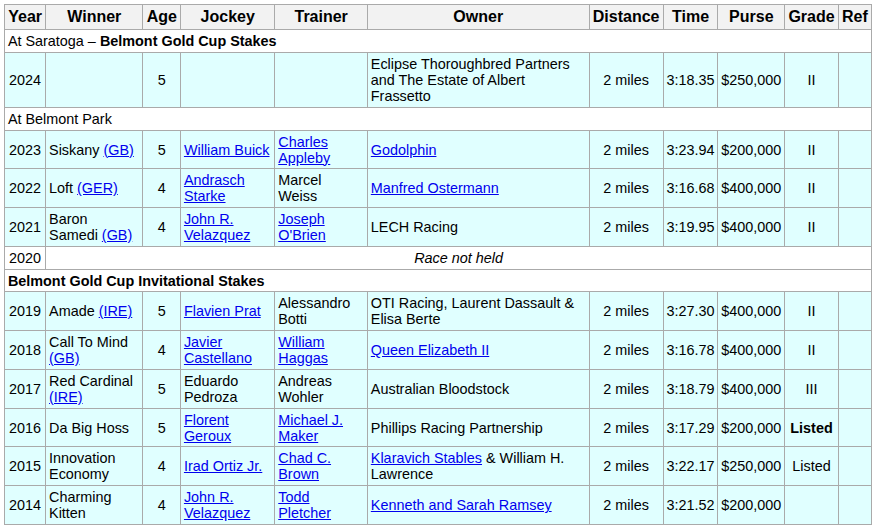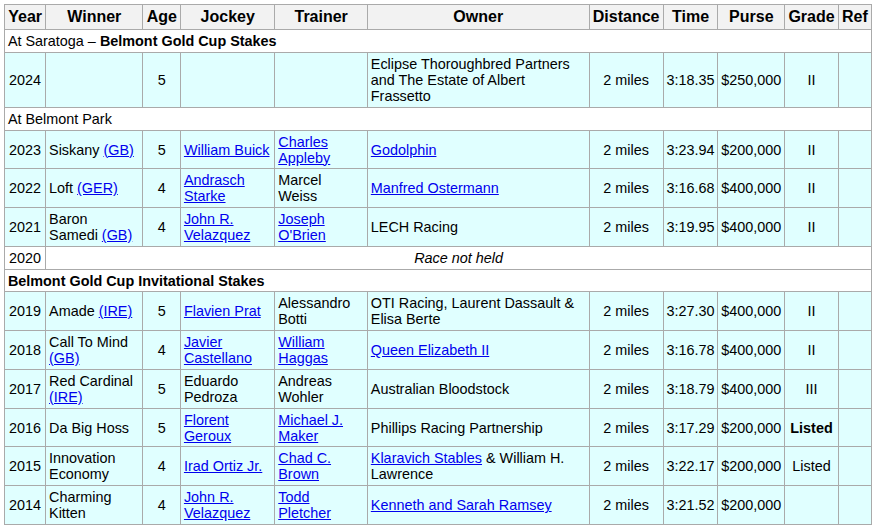 <table class="wikitable sortable">
 <tr>
 <th>Year</th>
 <th>Winner</th>
 <th>Age</th>
 <th>Jockey</th>
 <th>Trainer</th>
 <th>Owner</th>
 <th>Distance</th>
 <th>Time</th>
 <th>Purse</th>
 <th>Grade</th>
 <th>Ref</th>
 </tr>
 <tr style="font-size:90%; background-color:white">
 <td align="left" colspan=11>At Saratoga – <strong>Belmont Gold Cup Stakes</strong></td>
 </tr>
 <tr style="font-size:90%; background-color:lightcyan">
 <td align=center>2024</td>
 <td></td>
 <td align=center>5</td>
 <td></td>
 <td></td>
 <td>Eclipse Thoroughbred Partners and The Estate of Albert Frassetto</td>
 <td align=center>2 miles</td>
 <td align=center>3:18.35</td>
 <td align=center>$250,000</td>
 <td align=center>II</td>
 <td></td>
 </tr>
 <tr style="font-size:90%; background-color:white">
 <td align="left" colspan=11>At Belmont Park</td>
 </tr>
 <tr style="font-size:90%; background-color:lightcyan">
 <td align=center>2023</td>
 <td>Siskany <a href='#'>(GB)</a></td>
 <td align=center>5</td>
 <td><a href='#'>William Buick</a></td>
 <td><a href='#'>Charles Appleby</a></td>
 <td><a href='#'>Godolphin</a></td>
 <td align=center>2 miles</td>
 <td align=center>3:23.94</td>
 <td align=center>$200,000</td>
 <td align=center>II</td>
 <td></td>
 </tr>
 <tr style="font-size:90%; background-color:lightcyan">
 <td align=center>2022</td>
 <td>Loft <a href='#'>(GER)</a></td>
 <td align=center>4</td>
 <td><a href='#'>Andrasch Starke</a></td>
 <td>Marcel Weiss</td>
 <td><a href='#'>Manfred Ostermann</a></td>
 <td align=center>2 miles</td>
 <td align=center>3:16.68</td>
 <td align=center>$400,000</td>
 <td align=center>II</td>
 <td></td>
 </tr>
 <tr style="font-size:90%; background-color:lightcyan">
 <td align=center>2021</td>
 <td>Baron Samedi <a href='#'>(GB)</a></td>
 <td align=center>4</td>
 <td><a href='#'>John R. Velazquez</a></td>
 <td><a href='#'>Joseph O'Brien</a></td>
 <td>LECH Racing</td>
 <td align=center>2 miles</td>
 <td align=center>3:19.95</td>
 <td align=center>$400,000</td>
 <td align=center>II</td>
 <td></td>
 </tr>
 <tr style="font-size:90%; background-color:white">
 <td align="center">2020</td>
 <td align="center" colspan=10><em>Race not held</em></td>
 </tr>
 <tr style="font-size:90%; background-color:white">
 <td align="left" colspan=11><strong>Belmont Gold Cup Invitational Stakes</strong></td>
 </tr>
 <tr style="font-size:90%; background-color:lightcyan">
 <td align=center>2019</td>
 <td>Amade <a href='#'>(IRE)</a></td>
 <td align=center>5</td>
 <td><a href='#'>Flavien Prat</a></td>
 <td>Alessandro Botti</td>
 <td>OTI Racing, Laurent Dassault & Elisa Berte</td>
 <td align=center>2 miles</td>
 <td align=center>3:27.30</td>
 <td align=center>$400,000</td>
 <td align=center>II</td>
 <td></td>
 </tr>
 <tr style="font-size:90%; background-color:lightcyan">
 <td align=center>2018</td>
 <td>Call To Mind <a href='#'>(GB)</a></td>
 <td align=center>4</td>
 <td><a href='#'>Javier Castellano</a></td>
 <td><a href='#'>William Haggas</a></td>
 <td><a href='#'>Queen Elizabeth II</a></td>
 <td align=center>2 miles</td>
 <td align=center>3:16.78</td>
 <td align=center>$400,000</td>
 <td align=center>II</td>
 <td></td>
 </tr>
 <tr style="font-size:90%; background-color:lightcyan">
 <td align=center>2017</td>
 <td>Red Cardinal <a href='#'>(IRE)</a></td>
 <td align=center>5</td>
 <td>Eduardo Pedroza</td>
 <td>Andreas Wohler</td>
 <td>Australian Bloodstock</td>
 <td align=center>2 miles</td>
 <td align=center>3:18.79</td>
 <td align=center>$400,000</td>
 <td align=center>III</td>
 <td></td>
 </tr>
 <tr style="font-size:90%; background-color:lightcyan">
 <td align=center>2016</td>
 <td>Da Big Hoss</td>
 <td align=center>5</td>
 <td><a href='#'>Florent Geroux</a></td>
 <td><a href='#'>Michael J. Maker</a></td>
 <td>Phillips Racing Partnership</td>
 <td align=center>2 miles</td>
 <td align=center>3:17.29</td>
 <td align=center>$200,000</td>
 <td align=center><strong>Listed</strong></td>
 <td></td>
 </tr>
 <tr style="font-size:90%; background-color:lightcyan">
 <td align=center>2015</td>
 <td>Innovation Economy</td>
 <td align=center>4</td>
 <td><a href='#'>Irad Ortiz Jr.</a></td>
 <td><a href='#'>Chad C. Brown</a></td>
 <td><a href='#'>Klaravich Stables</a> & William H. Lawrence</td>
 <td align=center>2 miles</td>
 <td align=center>3:22.17</td>
-<td align=center>$250,000</td>
+<td align=center>$200,000</td>
 <td align=center>Listed</td>
 <td></td>
 </tr>
 <tr style="font-size:90%; background-color:lightcyan">
 <td align=center>2014</td>
 <td>Charming Kitten</td>
 <td align=center>4</td>
 <td><a href='#'>John R. Velazquez</a></td>
 <td><a href='#'>Todd Pletcher</a></td>
 <td><a href='#'>Kenneth and Sarah Ramsey</a></td>
 <td align=center>2 miles</td>
 <td align=center>3:21.52</td>
 <td align=center>$200,000</td>
 <td align=center></td>
 <td></td>
 </tr>
 </table>
